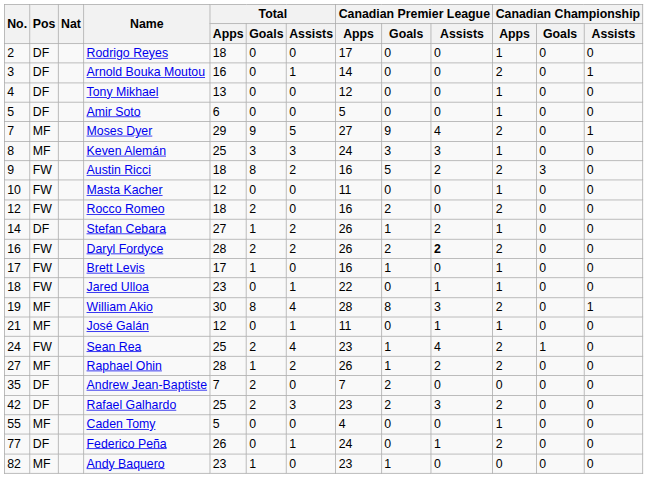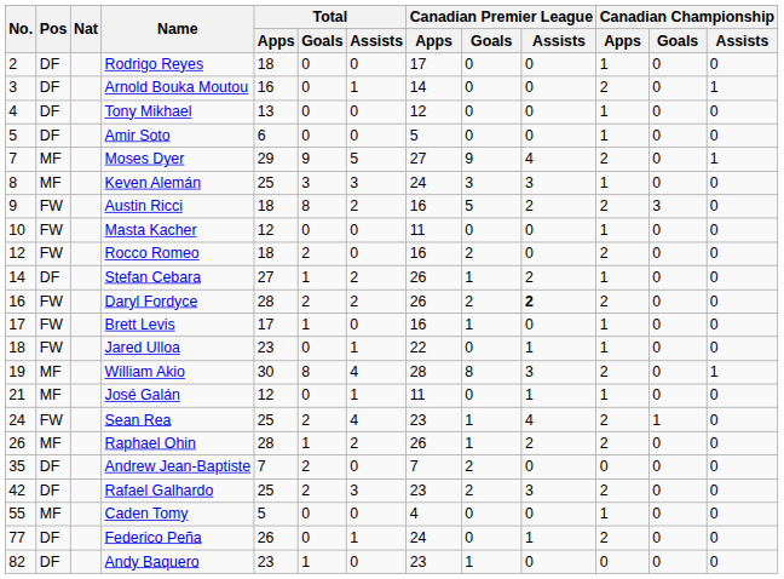 <table class="wikitable sortable">
 <tr>
 <th rowspan="2">No.</th>
 <th rowspan="2">Pos</th>
 <th rowspan="2">Nat</th>
 <th rowspan="2">Name</th>
 <th colspan="3">Total</th>
 <th colspan="3">Canadian Premier League</th>
 <th colspan="3">Canadian Championship</th>
 </tr>
 <tr>
 <th>Apps</th>
 <th>Goals</th>
 <th>Assists</th>
 <th>Apps</th>
 <th>Goals</th>
 <th>Assists</th>
 <th>Apps</th>
 <th>Goals</th>
 <th>Assists</th>
 </tr>
 <tr>
 <td>2</td>
 <td>DF</td>
 <td></td>
 <td><a href='#'>Rodrigo Reyes</a></td>
 <td>18</td>
 <td>0</td>
 <td>0</td>
 <td>17</td>
 <td>0</td>
 <td>0</td>
 <td>1</td>
 <td>0</td>
 <td>0</td>
 </tr>
 <tr>
 <td>3</td>
 <td>DF</td>
 <td></td>
 <td><a href='#'>Arnold Bouka Moutou</a></td>
 <td>16</td>
 <td>0</td>
 <td>1</td>
 <td>14</td>
 <td>0</td>
 <td>0</td>
 <td>2</td>
 <td>0</td>
 <td>1</td>
 </tr>
 <tr>
 <td>4</td>
 <td>DF</td>
 <td></td>
 <td><a href='#'>Tony Mikhael</a></td>
 <td>13</td>
 <td>0</td>
 <td>0</td>
 <td>12</td>
 <td>0</td>
 <td>0</td>
 <td>1</td>
 <td>0</td>
 <td>0</td>
 </tr>
 <tr>
 <td>5</td>
 <td>DF</td>
 <td></td>
 <td><a href='#'>Amir Soto</a></td>
 <td>6</td>
 <td>0</td>
 <td>0</td>
 <td>5</td>
 <td>0</td>
 <td>0</td>
 <td>1</td>
 <td>0</td>
 <td>0</td>
 </tr>
 <tr>
 <td>7</td>
 <td>MF</td>
 <td></td>
 <td><a href='#'>Moses Dyer</a></td>
 <td>29</td>
 <td>9</td>
 <td>5</td>
 <td>27</td>
 <td>9</td>
 <td>4</td>
 <td>2</td>
 <td>0</td>
 <td>1</td>
 </tr>
 <tr>
 <td>8</td>
 <td>MF</td>
 <td></td>
 <td><a href='#'>Keven Alemán</a></td>
 <td>25</td>
 <td>3</td>
 <td>3</td>
 <td>24</td>
 <td>3</td>
 <td>3</td>
 <td>1</td>
 <td>0</td>
 <td>0</td>
 </tr>
 <tr>
 <td>9</td>
 <td>FW</td>
 <td></td>
 <td><a href='#'>Austin Ricci</a></td>
 <td>18</td>
 <td>8</td>
 <td>2</td>
 <td>16</td>
 <td>5</td>
 <td>2</td>
 <td>2</td>
 <td>3</td>
 <td>0</td>
 </tr>
 <tr>
 <td>10</td>
 <td>FW</td>
 <td></td>
 <td><a href='#'>Masta Kacher</a></td>
 <td>12</td>
 <td>0</td>
 <td>0</td>
 <td>11</td>
 <td>0</td>
 <td>0</td>
 <td>1</td>
 <td>0</td>
 <td>0</td>
 </tr>
 <tr>
 <td>12</td>
 <td>FW</td>
 <td></td>
 <td><a href='#'>Rocco Romeo</a></td>
 <td>18</td>
 <td>2</td>
 <td>0</td>
 <td>16</td>
 <td>2</td>
 <td>0</td>
 <td>2</td>
 <td>0</td>
 <td>0</td>
 </tr>
 <tr>
 <td>14</td>
 <td>DF</td>
 <td></td>
 <td><a href='#'>Stefan Cebara</a></td>
 <td>27</td>
 <td>1</td>
 <td>2</td>
 <td>26</td>
 <td>1</td>
 <td>2</td>
 <td>1</td>
 <td>0</td>
 <td>0</td>
 </tr>
 <tr>
 <td>16</td>
 <td>FW</td>
 <td></td>
 <td><a href='#'>Daryl Fordyce</a></td>
 <td>28</td>
 <td>2</td>
 <td>2</td>
 <td>26</td>
 <td>2</td>
 <td><strong>2</strong></td>
 <td>2</td>
 <td>0</td>
 <td>0</td>
 </tr>
 <tr>
 <td>17</td>
 <td>FW</td>
 <td></td>
 <td><a href='#'>Brett Levis</a></td>
 <td>17</td>
 <td>1</td>
 <td>0</td>
 <td>16</td>
 <td>1</td>
 <td>0</td>
 <td>1</td>
 <td>0</td>
 <td>0</td>
 </tr>
 <tr>
 <td>18</td>
 <td>FW</td>
 <td></td>
 <td><a href='#'>Jared Ulloa</a></td>
 <td>23</td>
 <td>0</td>
 <td>1</td>
 <td>22</td>
 <td>0</td>
 <td>1</td>
 <td>1</td>
 <td>0</td>
 <td>0</td>
 </tr>
 <tr>
 <td>19</td>
 <td>MF</td>
 <td></td>
 <td><a href='#'>William Akio</a></td>
 <td>30</td>
 <td>8</td>
 <td>4</td>
 <td>28</td>
 <td>8</td>
 <td>3</td>
 <td>2</td>
 <td>0</td>
 <td>1</td>
 </tr>
 <tr>
 <td>21</td>
 <td>MF</td>
 <td></td>
 <td><a href='#'>José Galán</a></td>
 <td>12</td>
 <td>0</td>
 <td>1</td>
 <td>11</td>
 <td>0</td>
 <td>1</td>
 <td>1</td>
 <td>0</td>
 <td>0</td>
 </tr>
 <tr>
 <td>24</td>
 <td>FW</td>
 <td></td>
 <td><a href='#'>Sean Rea</a></td>
 <td>25</td>
 <td>2</td>
 <td>4</td>
 <td>23</td>
 <td>1</td>
 <td>4</td>
 <td>2</td>
 <td>1</td>
 <td>0</td>
 </tr>
 <tr>
-<td>27</td>
+<td>26</td>
 <td>MF</td>
 <td></td>
 <td><a href='#'>Raphael Ohin</a></td>
 <td>28</td>
 <td>1</td>
 <td>2</td>
 <td>26</td>
 <td>1</td>
 <td>2</td>
 <td>2</td>
 <td>0</td>
 <td>0</td>
 </tr>
 <tr>
 <td>35</td>
 <td>DF</td>
 <td></td>
 <td><a href='#'>Andrew Jean-Baptiste</a></td>
 <td>7</td>
 <td>2</td>
 <td>0</td>
 <td>7</td>
 <td>2</td>
 <td>0</td>
 <td>0</td>
 <td>0</td>
 <td>0</td>
 </tr>
 <tr>
 <td>42</td>
 <td>DF</td>
 <td></td>
 <td><a href='#'>Rafael Galhardo</a></td>
 <td>25</td>
 <td>2</td>
 <td>3</td>
 <td>23</td>
 <td>2</td>
 <td>3</td>
 <td>2</td>
 <td>0</td>
 <td>0</td>
 </tr>
 <tr>
 <td>55</td>
 <td>MF</td>
 <td></td>
 <td><a href='#'>Caden Tomy</a></td>
 <td>5</td>
 <td>0</td>
 <td>0</td>
 <td>4</td>
 <td>0</td>
 <td>0</td>
 <td>1</td>
 <td>0</td>
 <td>0</td>
 </tr>
 <tr>
 <td>77</td>
 <td>DF</td>
 <td></td>
 <td><a href='#'>Federico Peña</a></td>
 <td>26</td>
 <td>0</td>
 <td>1</td>
 <td>24</td>
 <td>0</td>
 <td>1</td>
 <td>2</td>
 <td>0</td>
 <td>0</td>
 </tr>
 <tr>
 <td>82</td>
-<td>MF</td>
+<td>DF</td>
 <td></td>
 <td><a href='#'>Andy Baquero</a></td>
 <td>23</td>
 <td>1</td>
 <td>0</td>
 <td>23</td>
 <td>1</td>
 <td>0</td>
 <td>0</td>
 <td>0</td>
 <td>0</td>
 </tr>
 </table>
